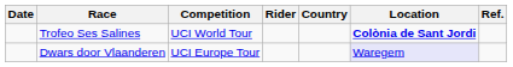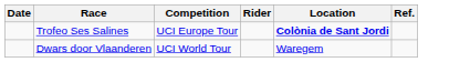 <table class="wikitable sortable">
 <tr>
 <th>Date</th>
 <th>Race</th>
 <th>Competition</th>
 <th>Rider</th>
-<th>Country</th>
 <th>Location</th>
 <th class="unsortable">Ref.</th>
 </tr>
 <tr>
 <td></td>
 <td><a href='#'>Trofeo Ses Salines</a></td>
-<td><a href='#'> UCI World Tour</a></td>
-<td></td>
+<td><a href='#'>UCI Europe Tour</a></td>
 <td></td>
 <td><strong><a href='#'>Colònia de Sant Jordi</a></strong></td>
 <td align="center"></td>
 </tr>
 <tr>
 <td></td>
 <td><a href='#'>Dwars door Vlaanderen</a></td>
-<td><a href='#'>UCI Europe Tour</a></td>
+<td><a href='#'> UCI World Tour</a></td>
 <td></td>
-<td></td>
-<td style="background: lavender;"><a href='#'>Waregem</a></td>
+<td><a href='#'>Waregem</a></td>
 <td align="center"></td>
 </tr>
 </table>
